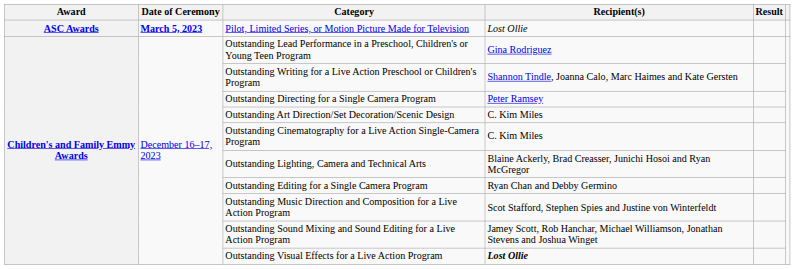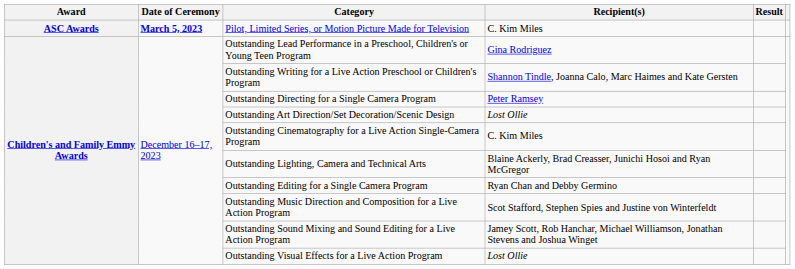 <table class="wikitable plainrowheaders sortable">
 <tr>
 <th scope="col">Award</th>
 <th scope="col">Date of Ceremony</th>
 <th scope="col" class="unsortable">Category</th>
 <th scope="col" class="unsortable">Recipient(s)</th>
 <th scope="col">Result</th>
 <th scope="col" class="unsortable"></th>
 </tr>
 <tr>
 <th scope="row"><a href='#'>ASC Awards</a></th>
 <td><strong><a href='#'>March 5, 2023</a></strong></td>
 <td><a href='#'>Pilot, Limited Series, or Motion Picture Made for Television</a></td>
-<td><em>Lost Ollie</em></td>
+<td>C. Kim Miles </td>
 <td></td>
 <td align="center"></td>
 </tr>
 <tr>
 <th scope="row" rowspan="10"><a href='#'>Children's and Family Emmy Awards</a></th>
 <td rowspan="10"><a href='#'>December 16–17, 2023</a></td>
 <td>Outstanding Lead Performance in a Preschool, Children's or Young Teen Program</td>
 <td><a href='#'>Gina Rodriguez</a></td>
 <td></td>
 <td align="center" rowspan="10"></td>
 </tr>
 <tr>
 <td>Outstanding Writing for a Live Action Preschool or Children's Program</td>
 <td><a href='#'>Shannon Tindle</a>, Joanna Calo, Marc Haimes and Kate Gersten</td>
 <td></td>
 </tr>
 <tr>
 <td>Outstanding Directing for a Single Camera Program</td>
 <td><a href='#'>Peter Ramsey</a></td>
 <td></td>
 </tr>
 <tr>
 <td>Outstanding Art Direction/Set Decoration/Scenic Design</td>
-<td>C. Kim Miles </td>
+<td><em>Lost Ollie</em></td>
 <td></td>
 </tr>
 <tr>
 <td>Outstanding Cinematography for a Live Action Single-Camera Program</td>
 <td>C. Kim Miles</td>
 <td></td>
 </tr>
 <tr>
 <td>Outstanding Lighting, Camera and Technical Arts</td>
 <td>Blaine Ackerly, Brad Creasser, Junichi Hosoi and Ryan McGregor</td>
 <td></td>
 </tr>
 <tr>
 <td>Outstanding Editing for a Single Camera Program</td>
 <td>Ryan Chan and Debby Germino</td>
 <td></td>
 </tr>
 <tr>
 <td>Outstanding Music Direction and Composition for a Live Action Program</td>
 <td>Scot Stafford, Stephen Spies and Justine von Winterfeldt</td>
 <td></td>
 </tr>
 <tr>
 <td>Outstanding Sound Mixing and Sound Editing for a Live Action Program</td>
 <td>Jamey Scott, Rob Hanchar, Michael Williamson, Jonathan Stevens and Joshua Winget</td>
 <td></td>
 </tr>
 <tr>
 <td>Outstanding Visual Effects for a Live Action Program</td>
-<td><strong><em>Lost Ollie</em></strong></td>
+<td><em>Lost Ollie</em></td>
 <td></td>
 </tr>
 </table>
